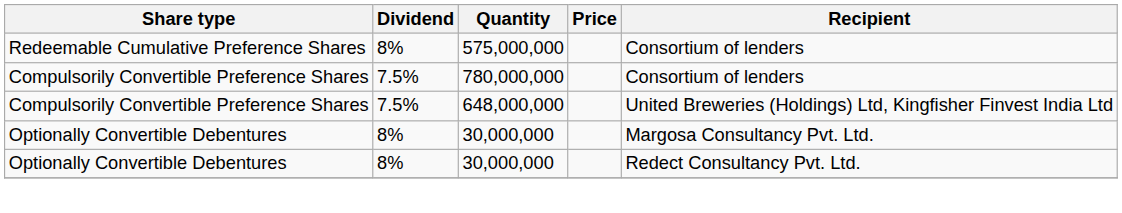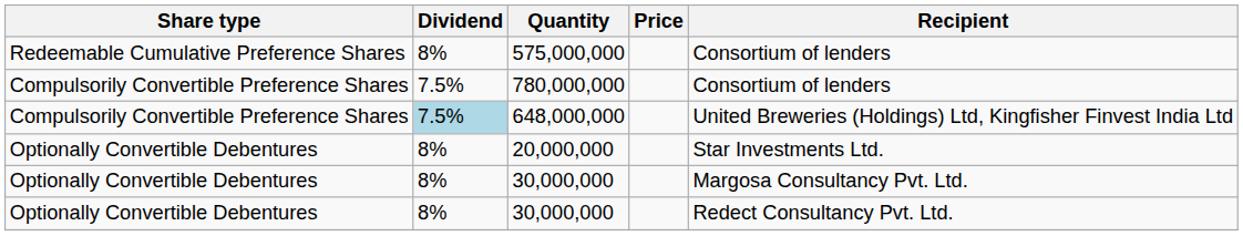 <table class="wikitable">
 <tr>
 <th>Share type</th>
 <th>Dividend</th>
 <th>Quantity</th>
 <th>Price</th>
 <th>Recipient</th>
 </tr>
 <tr>
 <td>Redeemable Cumulative Preference Shares</td>
 <td>8%</td>
 <td>575,000,000</td>
 <td></td>
 <td>Consortium of lenders</td>
 </tr>
 <tr>
 <td>Compulsorily Convertible Preference Shares</td>
 <td>7.5%</td>
 <td>780,000,000</td>
 <td></td>
 <td>Consortium of lenders</td>
 </tr>
 <tr>
 <td>Compulsorily Convertible Preference Shares</td>
-<td>7.5%</td>
+<td style="background: lightblue;">7.5%</td>
 <td>648,000,000</td>
 <td></td>
 <td>United Breweries (Holdings) Ltd, Kingfisher Finvest India Ltd</td>
+</tr>
+<tr>
+<td>Optionally Convertible Debentures</td>
+<td>8%</td>
+<td>20,000,000</td>
+<td></td>
+<td>Star Investments Ltd.</td>
 </tr>
 <tr>
 <td>Optionally Convertible Debentures</td>
 <td>8%</td>
 <td>30,000,000</td>
 <td></td>
 <td>Margosa Consultancy Pvt. Ltd.</td>
 </tr>
 <tr>
 <td>Optionally Convertible Debentures</td>
 <td>8%</td>
 <td>30,000,000</td>
 <td></td>
 <td>Redect Consultancy Pvt. Ltd.</td>
 </tr>
 <tr>
 </tr>
 </table>
